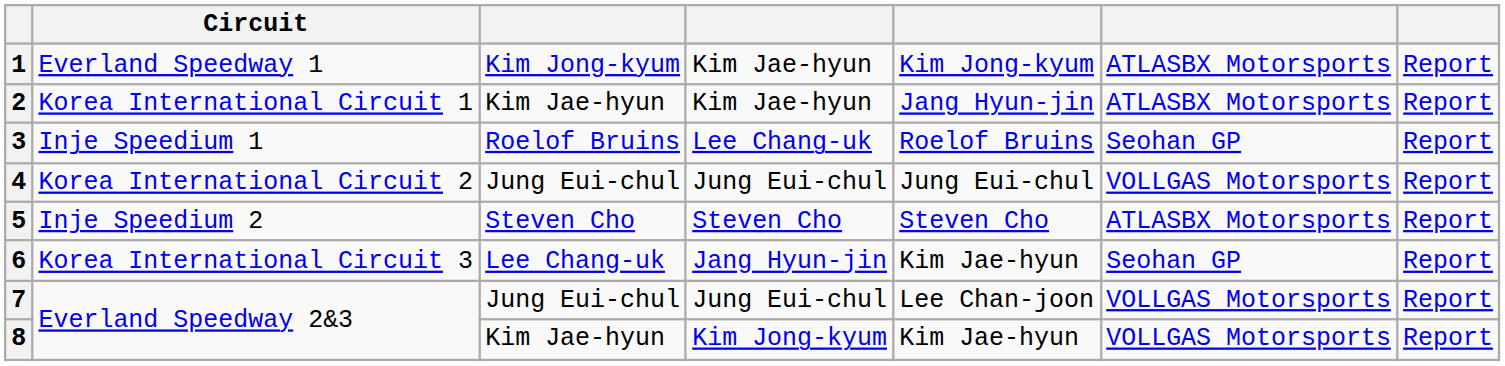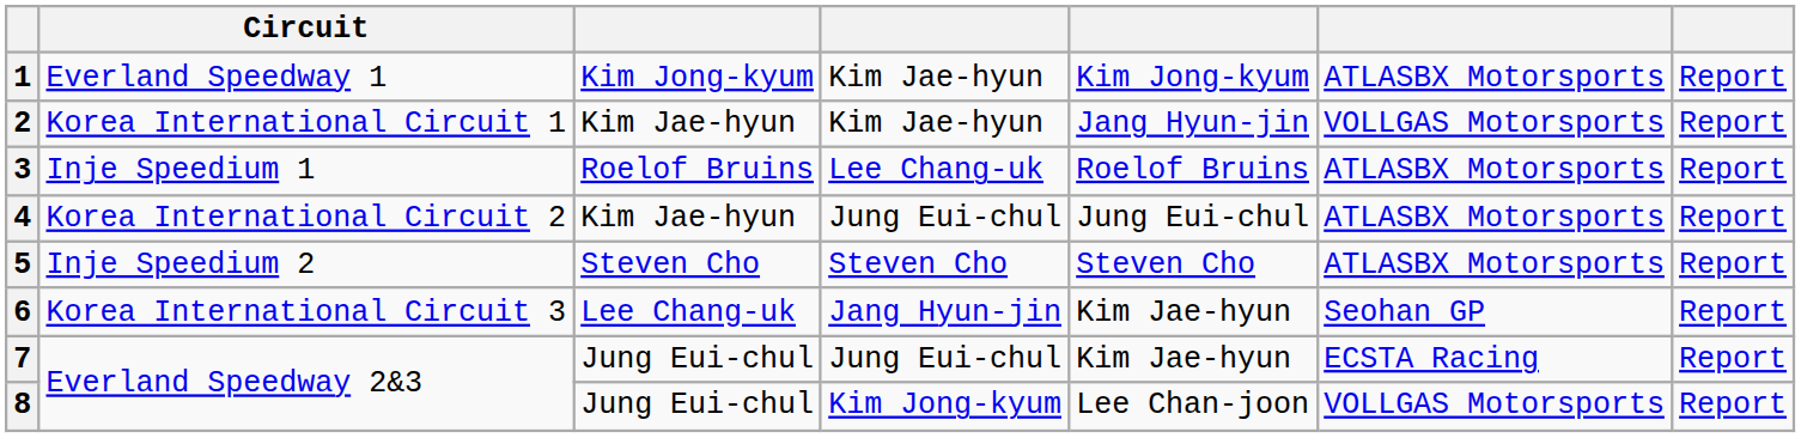 <table class="wikitable" style="font-size: 85%;">
 <tr>
 <th></th>
 <th>Circuit</th>
 <th></th>
 <th></th>
 <th></th>
 <th></th>
 <th></th>
 </tr>
 <tr>
 <th>1</th>
 <td> <a href='#'>Everland Speedway</a> 1</td>
 <td> <a href='#'>Kim Jong-kyum</a></td>
 <td> Kim Jae-hyun</td>
 <td> <a href='#'>Kim Jong-kyum</a></td>
 <td><a href='#'>ATLASBX Motorsports</a></td>
 <td><a href='#'>Report</a></td>
 </tr>
 <tr>
 <th>2</th>
 <td> <a href='#'>Korea International Circuit</a> 1</td>
 <td> Kim Jae-hyun</td>
 <td> Kim Jae-hyun</td>
 <td> <a href='#'>Jang Hyun-jin</a></td>
-<td><a href='#'>ATLASBX Motorsports</a></td>
+<td><a href='#'>VOLLGAS Motorsports</a></td>
 <td><a href='#'>Report</a></td>
 </tr>
 <tr>
 <th>3</th>
 <td> <a href='#'>Inje Speedium</a> 1</td>
 <td> <a href='#'>Roelof Bruins</a></td>
 <td> <a href='#'>Lee Chang-uk</a></td>
 <td> <a href='#'>Roelof Bruins</a></td>
-<td><a href='#'>Seohan GP</a></td>
+<td><a href='#'>ATLASBX Motorsports</a></td>
 <td><a href='#'>Report</a></td>
 </tr>
 <tr>
 <th>4</th>
 <td> <a href='#'>Korea International Circuit</a> 2</td>
+<td> Kim Jae-hyun</td>
 <td> Jung Eui-chul</td>
 <td> Jung Eui-chul</td>
-<td> Jung Eui-chul</td>
-<td><a href='#'>VOLLGAS Motorsports</a></td>
+<td><a href='#'>ATLASBX Motorsports</a></td>
 <td><a href='#'>Report</a></td>
 </tr>
 <tr>
 <th>5</th>
 <td> <a href='#'>Inje Speedium</a> 2</td>
 <td> <a href='#'>Steven Cho</a></td>
 <td> <a href='#'>Steven Cho</a></td>
 <td> <a href='#'>Steven Cho</a></td>
 <td><a href='#'>ATLASBX Motorsports</a></td>
 <td><a href='#'>Report</a></td>
 </tr>
 <tr>
 <th>6</th>
 <td> <a href='#'>Korea International Circuit</a> 3</td>
 <td> <a href='#'>Lee Chang-uk</a></td>
 <td> <a href='#'>Jang Hyun-jin</a></td>
 <td> Kim Jae-hyun</td>
 <td><a href='#'>Seohan GP</a></td>
 <td><a href='#'>Report</a></td>
 </tr>
 <tr>
 <th>7</th>
 <td rowspan=2> <a href='#'>Everland Speedway</a> 2&3</td>
 <td> Jung Eui-chul</td>
 <td> Jung Eui-chul</td>
+<td> Kim Jae-hyun</td>
+<td><a href='#'>ECSTA Racing</a></td>
+<td><a href='#'>Report</a></td>
+</tr>
+<tr>
+<th>8</th>
+<td> Jung Eui-chul</td>
+<td> <a href='#'>Kim Jong-kyum</a></td>
 <td> Lee Chan-joon</td>
 <td><a href='#'>VOLLGAS Motorsports</a></td>
 <td><a href='#'>Report</a></td>
 </tr>
-<tr>
-<th>8</th>
-<td> Kim Jae-hyun</td>
-<td> <a href='#'>Kim Jong-kyum</a></td>
-<td> Kim Jae-hyun</td>
-<td><a href='#'>VOLLGAS Motorsports</a></td>
-<td><a href='#'>Report</a></td>
-</tr>
 </table>
